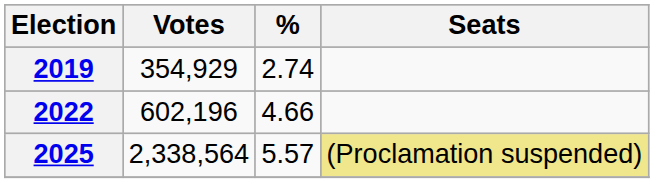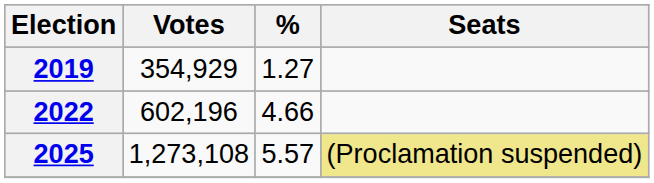 <table class="wikitable" style="text-align:center">
 <tr>
 <th>Election</th>
 <th>Votes</th>
 <th>%</th>
 <th>Seats</th>
 </tr>
 <tr>
 <th><a href='#'>2019</a></th>
 <td>354,929</td>
-<td>2.74</td>
+<td>1.27</td>
 <td></td>
 </tr>
 <tr>
 <th><a href='#'>2022</a></th>
 <td>602,196</td>
 <td>4.66</td>
 <td></td>
 </tr>
 <tr>
 <th><a href='#'>2025</a></th>
-<td>2,338,564</td>
+<td>1,273,108</td>
 <td>5.57</td>
 <td style="background: khaki;">(Proclamation suspended)</td>
 </tr>
 <tr>
 </tr>
 </table>
